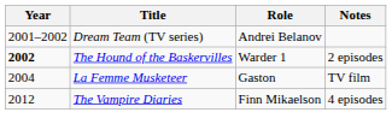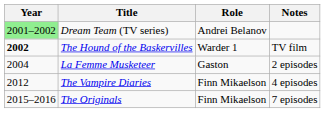 <table class="wikitable">
 <tr>
 <th>Year</th>
 <th>Title</th>
 <th>Role</th>
 <th>Notes</th>
 </tr>
 <tr>
-<td>2001–2002</td>
+<td style="background: lightgreen;">2001–2002</td>
 <td><em>Dream Team</em> (TV series)</td>
 <td>Andrei Belanov</td>
 <td></td>
 </tr>
 <tr>
 <td><strong>2002</strong></td>
 <td><em><a href='#'>The Hound of the Baskervilles</a></em></td>
 <td>Warder 1</td>
-<td>2 episodes</td>
+<td>TV film</td>
 </tr>
 <tr>
 <td>2004</td>
 <td><em><a href='#'>La Femme Musketeer</a></em></td>
 <td>Gaston</td>
-<td>TV film</td>
+<td>2 episodes</td>
 </tr>
 <tr>
 <td>2012</td>
 <td><em><a href='#'>The Vampire Diaries</a></em></td>
 <td>Finn Mikaelson</td>
 <td>4 episodes</td>
 </tr>
+<tr>
+<td>2015–2016</td>
+<td><em><a href='#'>The Originals</a></em></td>
+<td>Finn Mikaelson</td>
+<td>7 episodes</td>
+</tr>
 </table>
